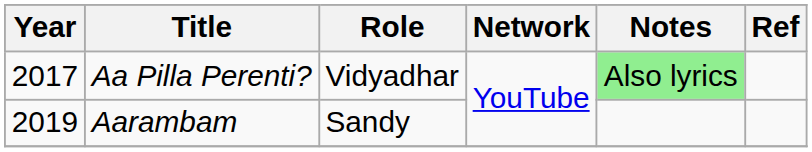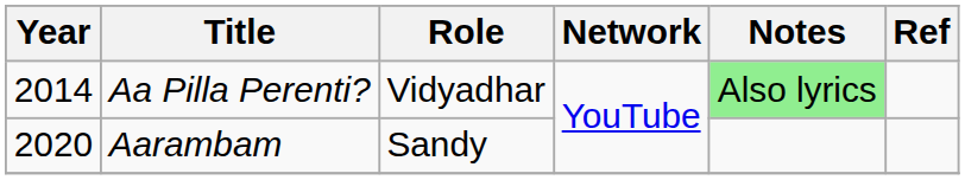 <table class="wikitable sortable">
 <tr>
 <th scope="col">Year</th>
 <th scope="col">Title</th>
 <th scope="col">Role</th>
 <th scope="col">Network</th>
 <th class="unsortable" scope="col">Notes</th>
 <th class="unsortable" scope="col">Ref</th>
 </tr>
 <tr>
-<td>2017</td>
+<td>2014</td>
 <td><em>Aa Pilla Perenti?</em></td>
 <td>Vidyadhar</td>
 <td rowspan="2"><a href='#'>YouTube</a></td>
 <td style="background: lightgreen;">Also lyrics</td>
 <td></td>
 </tr>
 <tr>
-<td>2019</td>
+<td>2020</td>
 <td><em>Aarambam</em></td>
 <td>Sandy</td>
 <td></td>
 <td></td>
 </tr>
 <tr>
 </tr>
 </table>
